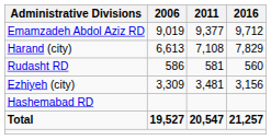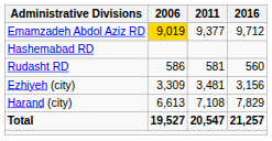 <table class="wikitable">
 <tr>
 <th>Administrative Divisions</th>
 <th>2006</th>
 <th>2011</th>
 <th>2016</th>
 </tr>
 <tr>
 <td><a href='#'>Emamzadeh Abdol Aziz RD</a></td>
-<td style="text-align: right;">9,019</td>
+<td style="background: gold; text-align: right;">9,019</td>
 <td style="text-align: right;">9,377</td>
 <td style="text-align: right;">9,712</td>
 </tr>
 <tr>
-<td><a href='#'>Harand</a> (city)</td>
-<td style="text-align: right;">6,613</td>
-<td style="text-align: right;">7,108</td>
-<td style="text-align: right;">7,829</td>
+<td><a href='#'>Hashemabad RD</a></td>
+<td style="text-align: right;"></td>
+<td style="text-align: right;"></td>
+<td style="text-align: right;"></td>
 </tr>
 <tr>
 <td><a href='#'>Rudasht RD</a></td>
 <td style="text-align: right;">586</td>
 <td style="text-align: right;">581</td>
 <td style="text-align: right;">560</td>
 </tr>
 <tr>
 <td><a href='#'>Ezhiyeh</a> (city)</td>
 <td style="text-align: right;">3,309</td>
 <td style="text-align: right;">3,481</td>
 <td style="text-align: right;">3,156</td>
 </tr>
 <tr>
-<td><a href='#'>Hashemabad RD</a></td>
-<td style="text-align: right;"></td>
-<td style="text-align: right;"></td>
-<td style="text-align: right;"></td>
+<td><a href='#'>Harand</a> (city)</td>
+<td style="text-align: right;">6,613</td>
+<td style="text-align: right;">7,108</td>
+<td style="text-align: right;">7,829</td>
 </tr>
 <tr>
 <td><strong>Total</strong></td>
 <td style="text-align: right;"><strong>19,527</strong></td>
 <td style="text-align: right;"><strong>20,547</strong></td>
 <td style="text-align: right;"><strong>21,257</strong></td>
 </tr>
 <tr>
 <td colspan=4></td>
 </tr>
 </table>
